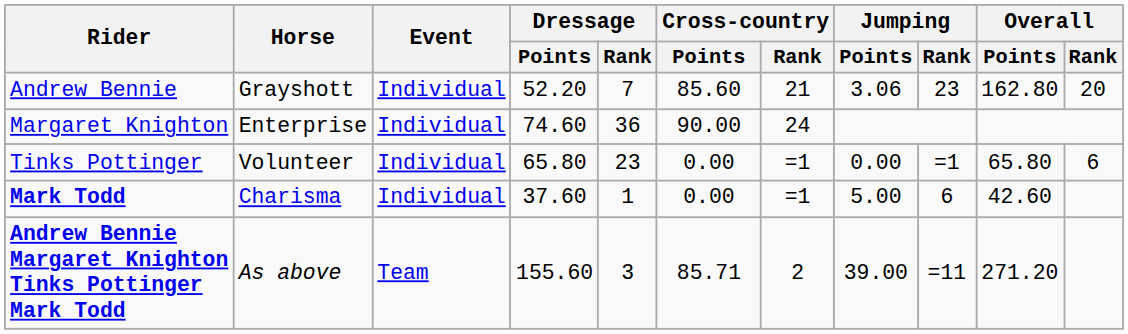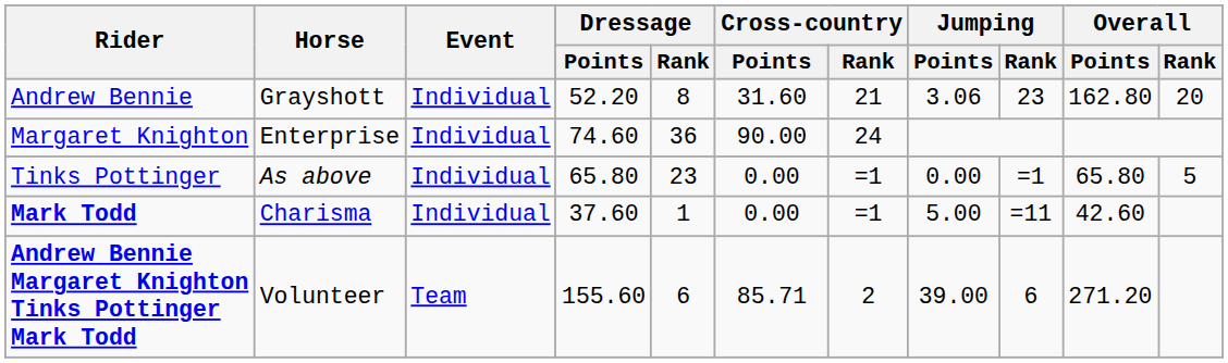 <table class=wikitable style="font-size:90%">
 <tr>
 <th rowspan=2>Rider</th>
 <th rowspan=2>Horse</th>
 <th rowspan=2>Event</th>
 <th colspan=2>Dressage</th>
 <th colspan=2>Cross-country</th>
 <th colspan=2>Jumping</th>
 <th colspan=2>Overall</th>
 </tr>
 <tr style="font-size:95%">
 <th>Points</th>
 <th>Rank</th>
 <th>Points</th>
 <th>Rank</th>
 <th>Points</th>
 <th>Rank</th>
 <th>Points</th>
 <th>Rank</th>
 </tr>
 <tr align=center>
 <td align=left><a href='#'>Andrew Bennie</a></td>
 <td align=left>Grayshott</td>
 <td align=left><a href='#'>Individual</a></td>
 <td>52.20</td>
-<td>7</td>
-<td>85.60</td>
+<td>8</td>
+<td>31.60</td>
 <td>21</td>
 <td>3.06</td>
 <td>23</td>
 <td>162.80</td>
 <td>20</td>
 </tr>
 <tr align=center>
 <td align=left><a href='#'>Margaret Knighton</a></td>
 <td align=left>Enterprise</td>
 <td align=left><a href='#'>Individual</a></td>
 <td>74.60</td>
 <td>36</td>
 <td>90.00</td>
 <td>24</td>
 <td colspan=2></td>
 <td colspan=2></td>
 </tr>
 <tr align=center>
 <td align=left><a href='#'>Tinks Pottinger</a></td>
-<td align=left>Volunteer</td>
+<td align=left><em>As above</em></td>
 <td align=left><a href='#'>Individual</a></td>
 <td>65.80</td>
 <td>23</td>
 <td>0.00</td>
 <td>=1</td>
 <td>0.00</td>
 <td>=1</td>
 <td>65.80</td>
-<td>6</td>
+<td>5</td>
 </tr>
 <tr align=center>
 <td align=left><strong><a href='#'>Mark Todd</a></strong></td>
 <td align=left><a href='#'>Charisma</a></td>
 <td align=left><a href='#'>Individual</a></td>
 <td>37.60</td>
 <td>1</td>
 <td>0.00</td>
 <td>=1</td>
 <td>5.00</td>
-<td>6</td>
+<td>=11</td>
 <td>42.60</td>
 <td></td>
 </tr>
 <tr align=center>
 <td align=left><strong><a href='#'>Andrew Bennie</a><br><a href='#'>Margaret Knighton</a><br><a href='#'>Tinks Pottinger</a><br><a href='#'>Mark Todd</a></strong></td>
-<td align=left><em>As above</em></td>
+<td align=left>Volunteer</td>
 <td align=left><a href='#'>Team</a></td>
 <td>155.60</td>
-<td>3</td>
+<td>6</td>
 <td>85.71</td>
 <td>2</td>
 <td>39.00</td>
-<td>=11</td>
+<td>6</td>
 <td>271.20</td>
 <td></td>
 </tr>
 </table>
